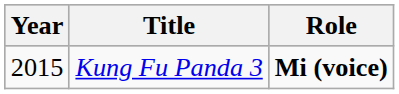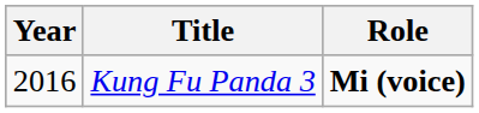 <table class="wikitable unsortable">
 <tr>
 <th>Year</th>
 <th>Title</th>
 <th>Role</th>
 </tr>
 <tr>
-<td>2015</td>
+<td>2016</td>
 <td><em><a href='#'>Kung Fu Panda 3</a></em></td>
 <td><strong>Mi (voice)</strong></td>
 </tr>
 </table>
